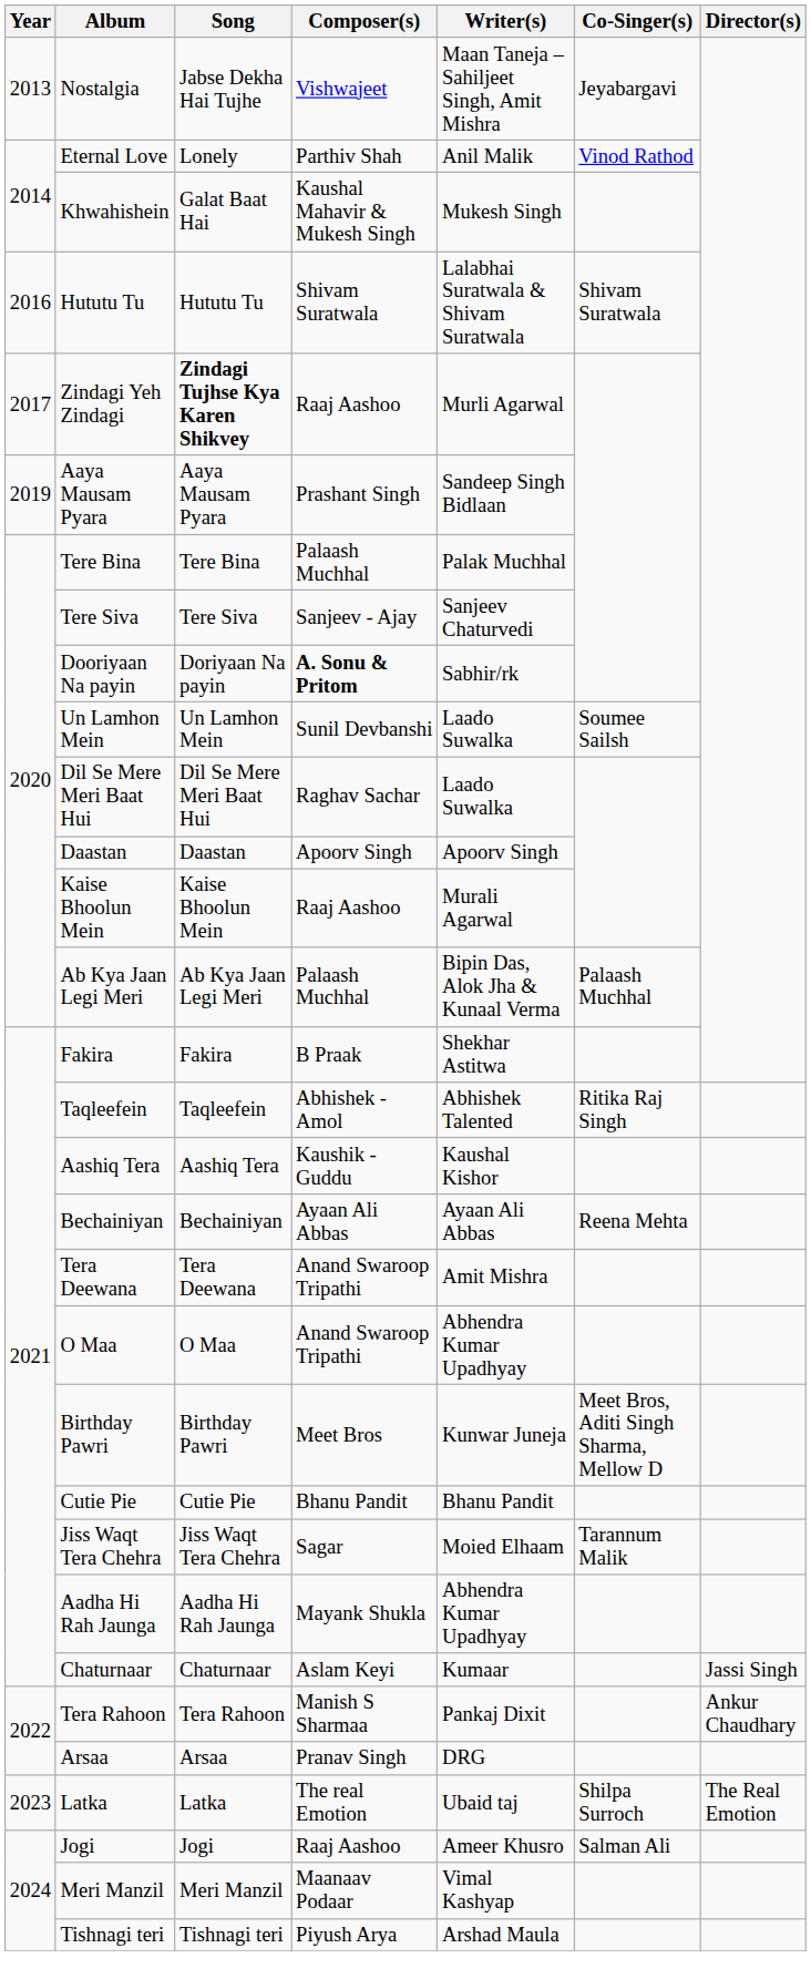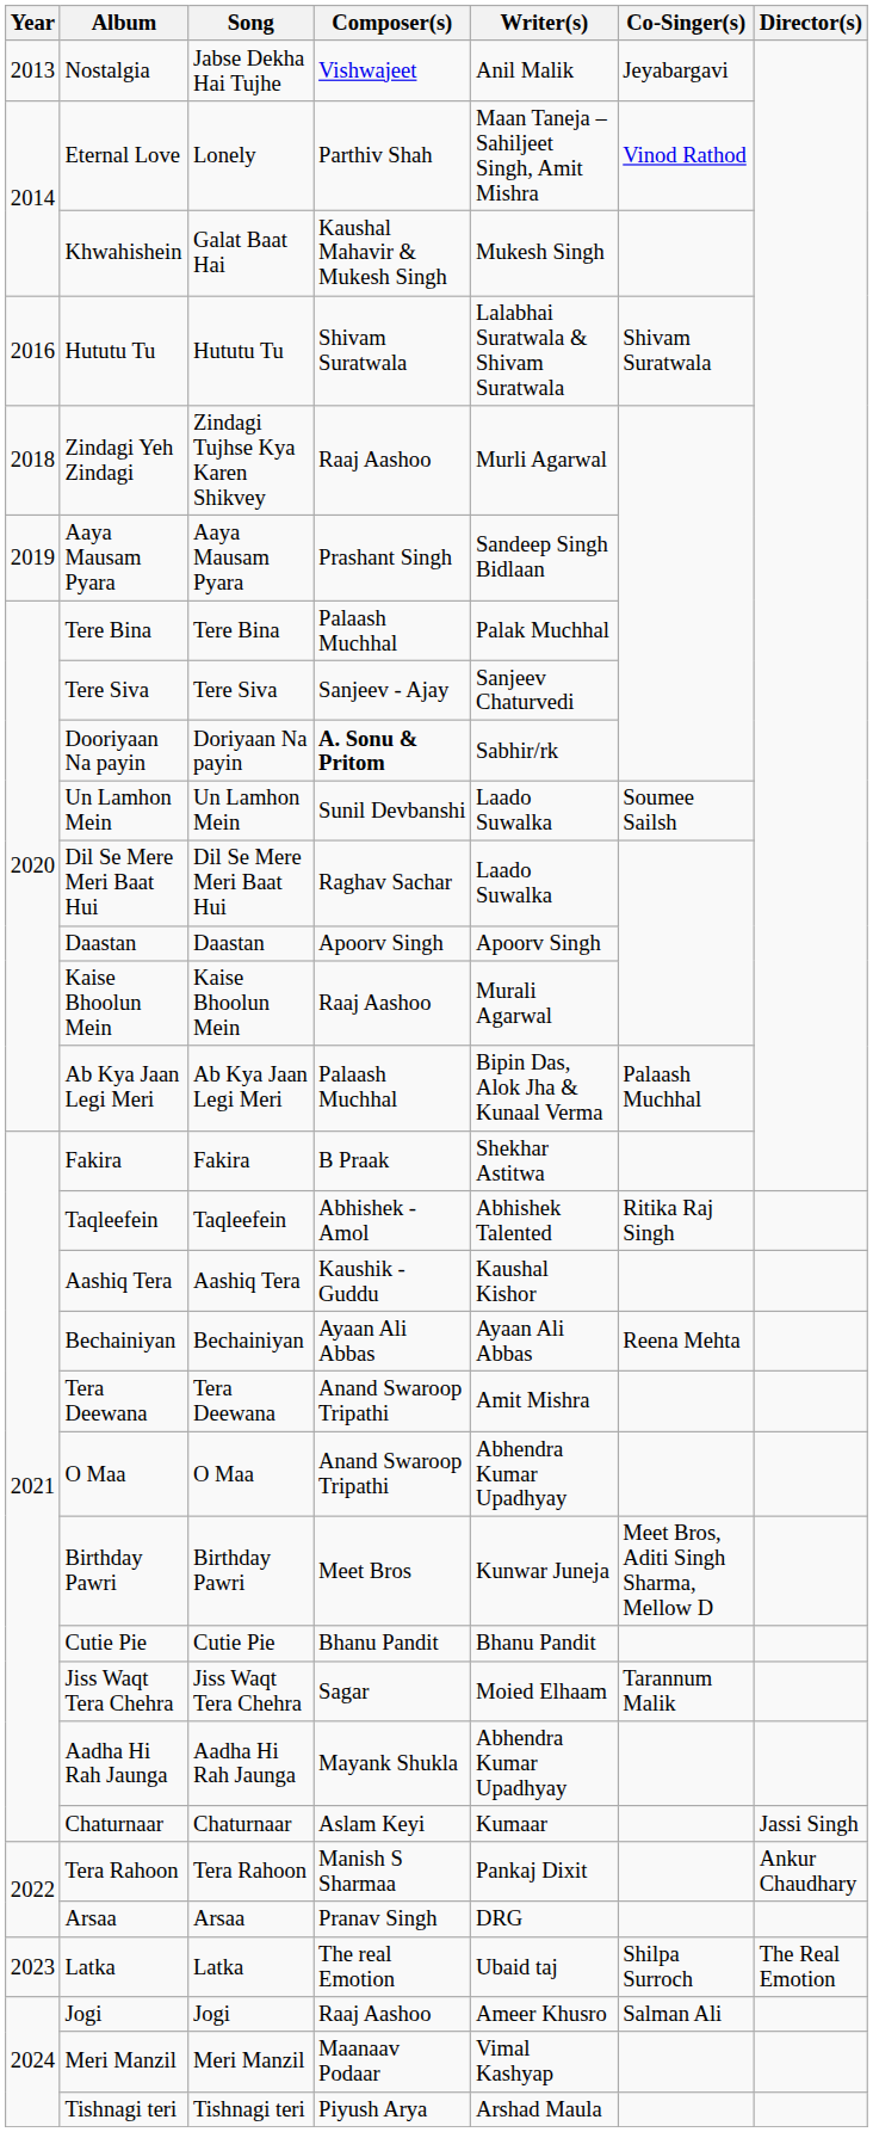 <table class="wikitable sortable plainrowheaders" width="100%" "textcolor:#000;">
 <tr>
 <th scope="col" width=5%>Year</th>
 <th scope="col" width=15%>Album</th>
 <th scope="col" width=15%>Song</th>
 <th scope="col" width=21%>Composer(s)</th>
 <th scope="col" width=21%>Writer(s)</th>
 <th scope="col" width=18%>Co-Singer(s)</th>
 <th scope="col" width=5%>Director(s)</th>
 </tr>
 <tr>
 <td>2013</td>
 <td>Nostalgia</td>
 <td>Jabse Dekha Hai Tujhe</td>
 <td><a href='#'>Vishwajeet</a></td>
-<td>Maan Taneja – Sahiljeet Singh, Amit Mishra</td>
+<td>Anil Malik</td>
 <td>Jeyabargavi</td>
 <td Rowspan="15"></td>
 </tr>
 <tr>
 <td rowspan="2">2014</td>
 <td>Eternal Love</td>
 <td>Lonely</td>
 <td>Parthiv Shah</td>
-<td>Anil Malik</td>
+<td>Maan Taneja – Sahiljeet Singh, Amit Mishra</td>
 <td><a href='#'>Vinod Rathod</a></td>
 </tr>
 <tr>
 <td>Khwahishein</td>
 <td>Galat Baat Hai</td>
 <td>Kaushal Mahavir & Mukesh Singh</td>
 <td>Mukesh Singh</td>
 </tr>
 <tr>
 <td>2016</td>
 <td>Hututu Tu</td>
 <td>Hututu Tu</td>
 <td>Shivam Suratwala</td>
 <td>Lalabhai Suratwala & Shivam Suratwala</td>
 <td>Shivam Suratwala</td>
 </tr>
 <tr>
-<td>2017</td>
+<td>2018</td>
 <td>Zindagi Yeh Zindagi</td>
-<td><strong>Zindagi Tujhse Kya Karen Shikvey</strong></td>
+<td>Zindagi Tujhse Kya Karen Shikvey</td>
 <td>Raaj Aashoo</td>
 <td>Murli Agarwal</td>
 </tr>
 <tr>
 <td>2019</td>
 <td>Aaya Mausam Pyara</td>
 <td>Aaya Mausam Pyara</td>
 <td>Prashant Singh</td>
 <td>Sandeep Singh Bidlaan</td>
 </tr>
 <tr>
 <td Rowspan="8">2020</td>
 <td>Tere Bina</td>
 <td>Tere Bina</td>
 <td>Palaash Muchhal</td>
 <td>Palak Muchhal</td>
 </tr>
 <tr>
 <td>Tere Siva</td>
 <td>Tere Siva</td>
 <td>Sanjeev - Ajay</td>
 <td>Sanjeev Chaturvedi</td>
 </tr>
 <tr>
 <td>Dooriyaan Na payin</td>
 <td>Doriyaan Na payin</td>
 <td><strong>A. Sonu & Pritom</strong></td>
 <td>Sabhir/rk</td>
 </tr>
 <tr>
 <td>Un Lamhon Mein</td>
 <td>Un Lamhon Mein</td>
 <td>Sunil Devbanshi</td>
 <td>Laado Suwalka</td>
 <td>Soumee Sailsh</td>
 </tr>
 <tr>
 <td>Dil Se Mere Meri Baat Hui</td>
 <td>Dil Se Mere Meri Baat Hui</td>
 <td>Raghav Sachar</td>
 <td>Laado Suwalka</td>
 </tr>
 <tr>
 <td>Daastan</td>
 <td>Daastan</td>
 <td>Apoorv Singh</td>
 <td>Apoorv Singh</td>
 </tr>
 <tr>
 <td>Kaise Bhoolun Mein</td>
 <td>Kaise Bhoolun Mein</td>
 <td>Raaj Aashoo</td>
 <td>Murali Agarwal</td>
 </tr>
 <tr>
 <td>Ab Kya Jaan Legi Meri</td>
 <td>Ab Kya Jaan Legi Meri</td>
 <td>Palaash Muchhal</td>
 <td>Bipin Das, Alok Jha & Kunaal Verma</td>
 <td>Palaash Muchhal</td>
 </tr>
 <tr>
 <td rowspan="11">2021</td>
 <td>Fakira</td>
 <td>Fakira</td>
 <td>B Praak</td>
 <td>Shekhar Astitwa</td>
 </tr>
 <tr>
 <td>Taqleefein</td>
 <td>Taqleefein</td>
 <td>Abhishek - Amol</td>
 <td>Abhishek Talented</td>
 <td>Ritika Raj Singh</td>
 <td></td>
 </tr>
 <tr>
 <td>Aashiq Tera</td>
 <td>Aashiq Tera</td>
 <td>Kaushik - Guddu</td>
 <td>Kaushal Kishor</td>
 <td></td>
 <td></td>
 </tr>
 <tr>
 <td>Bechainiyan</td>
 <td>Bechainiyan</td>
 <td>Ayaan Ali Abbas</td>
 <td>Ayaan Ali Abbas</td>
 <td>Reena Mehta</td>
 <td></td>
 </tr>
 <tr>
 <td>Tera Deewana</td>
 <td>Tera Deewana</td>
 <td>Anand Swaroop Tripathi</td>
 <td>Amit Mishra</td>
 <td></td>
 <td></td>
 </tr>
 <tr>
 <td>O Maa</td>
 <td>O Maa</td>
 <td>Anand Swaroop Tripathi</td>
 <td>Abhendra Kumar Upadhyay</td>
 <td></td>
 <td></td>
 </tr>
 <tr>
 <td>Birthday Pawri</td>
 <td>Birthday Pawri</td>
 <td>Meet Bros</td>
 <td>Kunwar Juneja</td>
 <td>Meet Bros, Aditi Singh Sharma, Mellow D</td>
 <td></td>
 </tr>
 <tr>
 <td>Cutie Pie</td>
 <td>Cutie Pie</td>
 <td>Bhanu Pandit</td>
 <td>Bhanu Pandit</td>
 <td></td>
 <td></td>
 </tr>
 <tr>
 <td>Jiss Waqt Tera Chehra</td>
 <td>Jiss Waqt Tera Chehra</td>
 <td>Sagar</td>
 <td>Moied Elhaam</td>
 <td>Tarannum Malik</td>
 <td></td>
 </tr>
 <tr>
 <td>Aadha Hi Rah Jaunga</td>
 <td>Aadha Hi Rah Jaunga</td>
 <td>Mayank Shukla</td>
 <td>Abhendra Kumar Upadhyay</td>
 <td></td>
 <td></td>
 </tr>
 <tr>
 <td>Chaturnaar</td>
 <td>Chaturnaar</td>
 <td>Aslam Keyi</td>
 <td>Kumaar</td>
 <td></td>
 <td>Jassi Singh</td>
 </tr>
 <tr>
 <td rowspan="2">2022</td>
 <td>Tera Rahoon</td>
 <td>Tera Rahoon</td>
 <td>Manish S Sharmaa</td>
 <td>Pankaj Dixit</td>
 <td></td>
 <td>Ankur Chaudhary</td>
 </tr>
 <tr>
 <td>Arsaa</td>
 <td>Arsaa</td>
 <td>Pranav Singh</td>
 <td>DRG</td>
 <td></td>
 <td></td>
 </tr>
 <tr>
 <td rowspan="1">2023</td>
 <td>Latka</td>
 <td>Latka</td>
 <td>The real Emotion</td>
 <td>Ubaid taj</td>
 <td>Shilpa Surroch</td>
 <td>The Real Emotion</td>
 </tr>
 <tr>
 <td rowspan="3">2024</td>
 <td>Jogi</td>
 <td>Jogi</td>
 <td>Raaj Aashoo</td>
 <td>Ameer Khusro</td>
 <td>Salman Ali</td>
 <td></td>
 </tr>
 <tr>
 <td>Meri Manzil</td>
 <td>Meri Manzil</td>
 <td>Maanaav Podaar</td>
 <td>Vimal Kashyap</td>
 <td></td>
 <td></td>
 </tr>
 <tr>
 <td>Tishnagi teri</td>
 <td>Tishnagi teri</td>
 <td>Piyush Arya</td>
 <td>Arshad Maula</td>
 <td></td>
 <td></td>
 </tr>
 </table>
